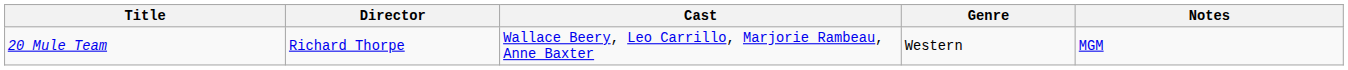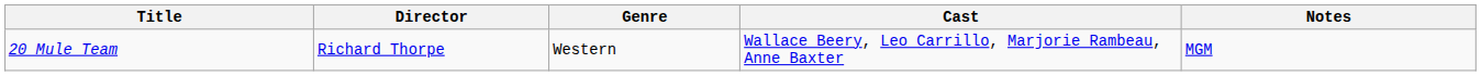 <table class="wikitable" style="width:100%;">
 <tr>
 <th style="width:21%;">Title</th>
 <th style="width:16%;">Director</th>
+<th style="width:13%;">Genre</th>
 <th style="width:30%;">Cast</th>
-<th style="width:13%;">Genre</th>
 <th style="width:20%;">Notes</th>
 </tr>
 <tr>
 <td><em><a href='#'>20 Mule Team</a></em></td>
 <td><a href='#'>Richard Thorpe</a></td>
+<td>Western</td>
 <td><a href='#'>Wallace Beery</a>, <a href='#'>Leo Carrillo</a>, <a href='#'>Marjorie Rambeau</a>, <a href='#'>Anne Baxter</a></td>
-<td>Western</td>
 <td><a href='#'>MGM</a></td>
 </tr>
 </table>
